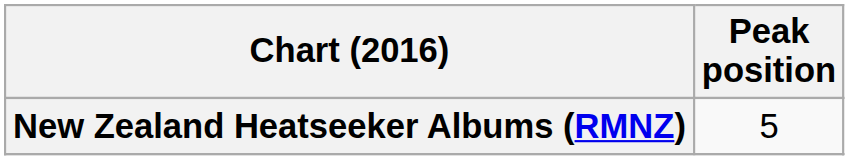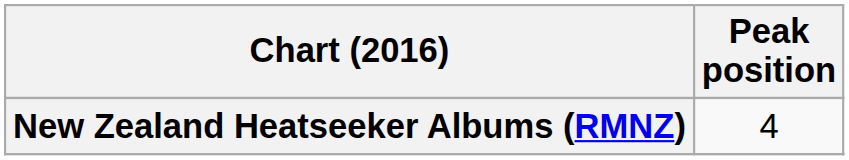 <table class="wikitable sortable plainrowheaders" style="text-align:center">
 <tr>
 <th scope="col">Chart (2016)</th>
 <th scope="col">Peak<br> position</th>
 </tr>
 <tr>
 </tr>
 <tr>
 </tr>
 <tr>
 <th scope="row">New Zealand Heatseeker Albums (<a href='#'>RMNZ</a>)</th>
-<td>5</td>
+<td>4</td>
 </tr>
 <tr>
 </tr>
 <tr>
 </tr>
 <tr>
 </tr>
 <tr>
 </tr>
 <tr>
 </tr>
 </table>
